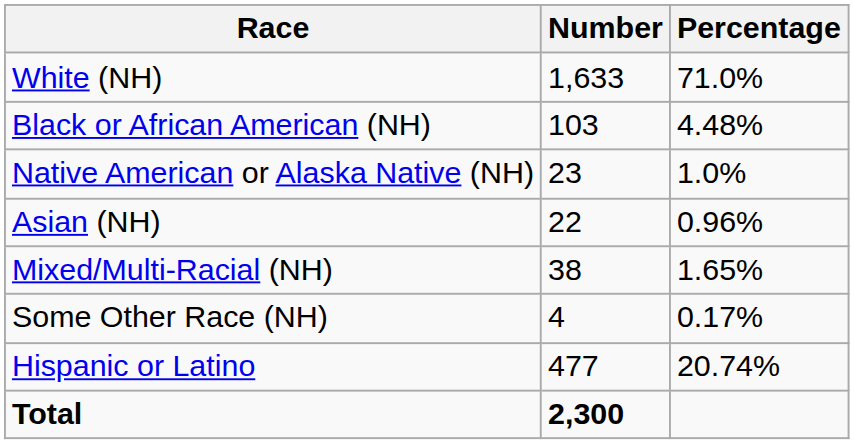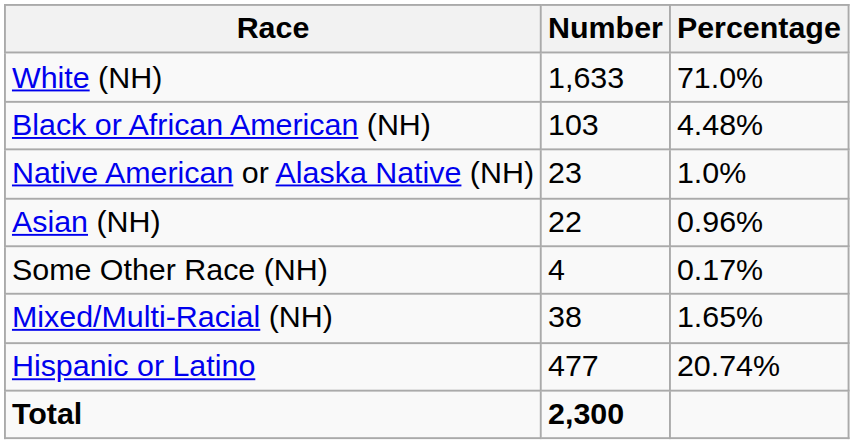 <table class="wikitable">
 <tr>
 <th>Race</th>
 <th>Number</th>
 <th>Percentage</th>
 </tr>
 <tr>
 <td><a href='#'>White</a> (NH)</td>
 <td>1,633</td>
 <td>71.0%</td>
 </tr>
 <tr>
 <td><a href='#'>Black or African American</a> (NH)</td>
 <td>103</td>
 <td>4.48%</td>
 </tr>
 <tr>
 <td><a href='#'>Native American</a> or <a href='#'>Alaska Native</a> (NH)</td>
 <td>23</td>
 <td>1.0%</td>
 </tr>
 <tr>
 <td><a href='#'>Asian</a> (NH)</td>
 <td>22</td>
 <td>0.96%</td>
 </tr>
 <tr>
+<td>Some Other Race (NH)</td>
+<td>4</td>
+<td>0.17%</td>
+</tr>
+<tr>
 <td><a href='#'>Mixed/Multi-Racial</a> (NH)</td>
 <td>38</td>
 <td>1.65%</td>
-</tr>
-<tr>
-<td>Some Other Race (NH)</td>
-<td>4</td>
-<td>0.17%</td>
 </tr>
 <tr>
 <td><a href='#'>Hispanic or Latino</a></td>
 <td>477</td>
 <td>20.74%</td>
 </tr>
 <tr>
 <td><strong>Total</strong></td>
 <td><strong>2,300</strong></td>
 <td></td>
 </tr>
 </table>
